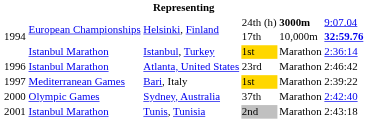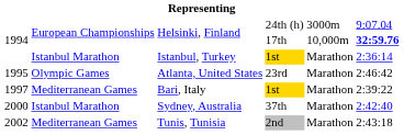 <table>
 <tr>
 <th colspan="6">Representing </th>
 </tr>
 <tr>
 <td rowspan=3>1994</td>
 <td rowspan=2><a href='#'>European Championships</a></td>
 <td rowspan=2><a href='#'>Helsinki</a>, <a href='#'>Finland</a></td>
 <td>24th (h)</td>
-<td><strong>3000m</strong></td>
+<td>3000m</td>
 <td><a href='#'>9:07.04</a></td>
 </tr>
 <tr>
 <td>17th</td>
 <td>10,000m</td>
 <td><strong><a href='#'>32:59.76</a></strong></td>
 </tr>
 <tr>
 <td><a href='#'>Istanbul Marathon</a></td>
 <td><a href='#'>Istanbul</a>, <a href='#'>Turkey</a></td>
 <td bgcolor="gold">1st</td>
 <td>Marathon</td>
 <td><a href='#'>2:36:14</a></td>
 </tr>
 <tr>
-<td>1996</td>
-<td><a href='#'>Istanbul Marathon</a></td>
+<td>1995</td>
+<td><a href='#'>Olympic Games</a></td>
 <td><a href='#'>Atlanta, United States</a></td>
 <td>23rd</td>
 <td>Marathon</td>
 <td>2:46:42 </td>
 </tr>
 <tr>
 <td>1997</td>
 <td><a href='#'>Mediterranean Games</a></td>
 <td><a href='#'>Bari</a>, Italy</td>
 <td bgcolor="gold">1st</td>
 <td>Marathon</td>
 <td>2:39:22</td>
 </tr>
 <tr>
 <td>2000</td>
-<td><a href='#'>Olympic Games</a></td>
+<td><a href='#'>Istanbul Marathon</a></td>
 <td><a href='#'>Sydney, Australia</a></td>
 <td>37th</td>
 <td>Marathon</td>
 <td><a href='#'>2:42:40</a></td>
 </tr>
 <tr>
-<td>2001</td>
-<td><a href='#'>Istanbul Marathon</a></td>
+<td>2002</td>
+<td><a href='#'>Mediterranean Games</a></td>
 <td><a href='#'>Tunis</a>, <a href='#'>Tunisia</a></td>
 <td bgcolor="silver">2nd</td>
 <td>Marathon</td>
 <td>2:43:18</td>
 </tr>
 </table>
